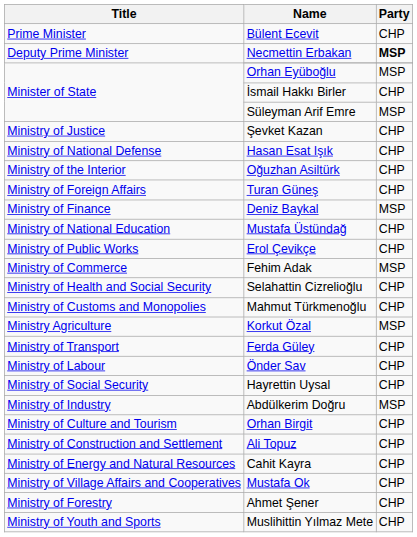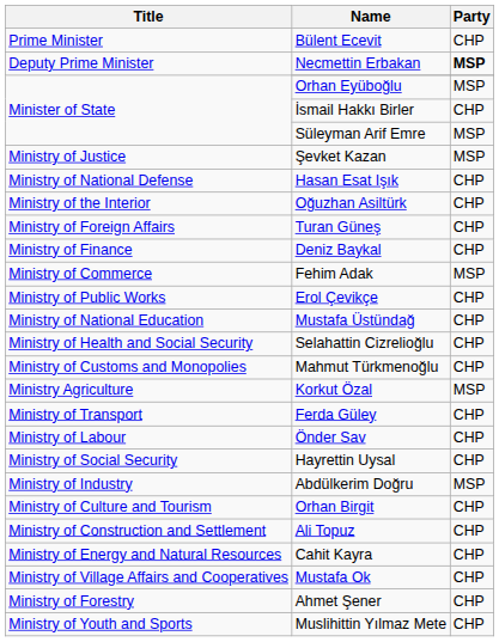 <table class="wikitable">
 <tr>
 <th>Title</th>
 <th>Name</th>
 <th>Party</th>
 </tr>
 <tr>
 <td><a href='#'>Prime Minister</a></td>
 <td><a href='#'>Bülent Ecevit</a></td>
 <td>CHP</td>
 </tr>
 <tr>
 <td><a href='#'>Deputy Prime Minister</a></td>
 <td><a href='#'>Necmettin Erbakan</a></td>
 <td><strong>MSP</strong></td>
 </tr>
 <tr>
 <td rowspan="4" style="text-align:left;"><a href='#'>Minister of State</a></td>
 </tr>
 <tr>
 <td><a href='#'>Orhan Eyüboğlu</a></td>
 <td>MSP</td>
 </tr>
 <tr>
 <td>İsmail Hakkı Birler</td>
 <td>CHP</td>
 </tr>
 <tr>
 <td>Süleyman Arif Emre</td>
 <td>MSP</td>
 </tr>
 <tr>
 <td><a href='#'>Ministry of Justice</a></td>
 <td>Şevket Kazan</td>
-<td>CHP</td>
+<td>MSP</td>
 </tr>
 <tr>
 <td><a href='#'>Ministry of National Defense</a></td>
 <td><a href='#'>Hasan Esat Işık</a></td>
 <td>CHP</td>
 </tr>
 <tr>
 <td><a href='#'>Ministry of the Interior</a></td>
 <td><a href='#'>Oğuzhan Asiltürk</a></td>
 <td>CHP</td>
 </tr>
 <tr>
 <td><a href='#'>Ministry of Foreign Affairs</a></td>
 <td><a href='#'>Turan Güneş</a></td>
 <td>CHP</td>
 </tr>
 <tr>
 <td><a href='#'>Ministry of Finance</a></td>
 <td><a href='#'>Deniz Baykal</a></td>
-<td>MSP</td>
+<td>CHP</td>
 </tr>
 <tr>
-<td><a href='#'>Ministry of National Education</a></td>
-<td><a href='#'>Mustafa Üstündağ</a></td>
-<td>CHP</td>
+<td><a href='#'>Ministry of Commerce</a></td>
+<td>Fehim Adak</td>
+<td>MSP</td>
 </tr>
 <tr>
 <td><a href='#'>Ministry of Public Works</a></td>
 <td><a href='#'>Erol Çevikçe</a></td>
 <td>CHP</td>
 </tr>
 <tr>
-<td><a href='#'>Ministry of Commerce</a></td>
-<td>Fehim Adak</td>
-<td>MSP</td>
+<td><a href='#'>Ministry of National Education</a></td>
+<td><a href='#'>Mustafa Üstündağ</a></td>
+<td>CHP</td>
 </tr>
 <tr>
 <td><a href='#'>Ministry of Health and Social Security</a></td>
 <td>Selahattin Cizrelioğlu</td>
 <td>CHP</td>
 </tr>
 <tr>
 <td><a href='#'>Ministry of Customs and Monopolies</a></td>
 <td>Mahmut Türkmenoğlu</td>
 <td>CHP</td>
 </tr>
 <tr>
 <td><a href='#'>Ministry Agriculture</a></td>
 <td><a href='#'>Korkut Özal</a></td>
 <td>MSP</td>
 </tr>
 <tr>
 <td><a href='#'>Ministry of Transport</a></td>
 <td><a href='#'>Ferda Güley</a></td>
 <td>CHP</td>
 </tr>
 <tr>
 <td><a href='#'>Ministry of Labour</a></td>
 <td><a href='#'>Önder Sav</a></td>
 <td>CHP</td>
 </tr>
 <tr>
 <td><a href='#'>Ministry of Social Security</a></td>
 <td>Hayrettin Uysal</td>
 <td>CHP</td>
 </tr>
 <tr>
 <td><a href='#'>Ministry of Industry</a></td>
 <td>Abdülkerim Doğru</td>
 <td>MSP</td>
 </tr>
 <tr>
 <td><a href='#'>Ministry of Culture and Tourism</a></td>
 <td><a href='#'>Orhan Birgit</a></td>
 <td>CHP</td>
 </tr>
 <tr>
 <td><a href='#'>Ministry of Construction and Settlement</a></td>
 <td><a href='#'>Ali Topuz</a></td>
 <td>CHP</td>
 </tr>
 <tr>
 <td><a href='#'>Ministry of Energy and Natural Resources</a></td>
 <td>Cahit Kayra</td>
 <td>CHP</td>
 </tr>
 <tr>
 <td><a href='#'>Ministry of Village Affairs and Cooperatives</a></td>
 <td><a href='#'>Mustafa Ok</a></td>
 <td>CHP</td>
 </tr>
 <tr>
 <td><a href='#'>Ministry of Forestry</a></td>
 <td>Ahmet Şener</td>
 <td>CHP</td>
 </tr>
 <tr>
 <td><a href='#'>Ministry of Youth and Sports</a></td>
 <td>Muslihittin Yılmaz Mete</td>
 <td>CHP</td>
 </tr>
 </table>
